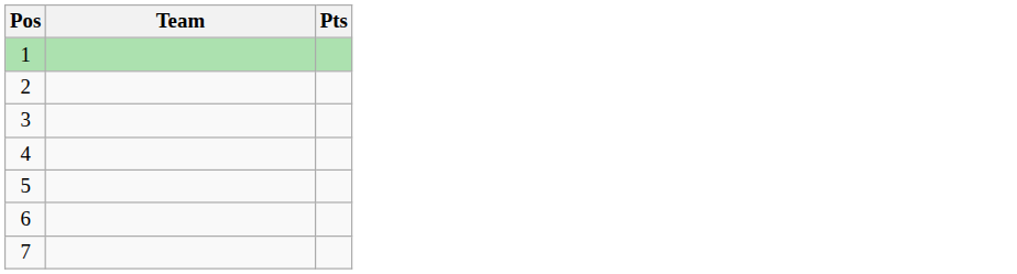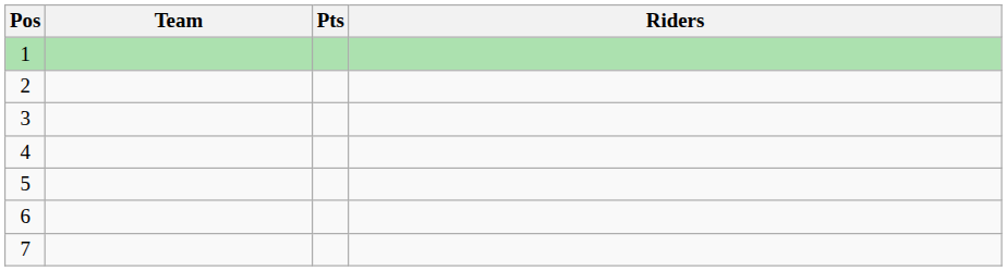 <table class="wikitable" style="font-size: 100%">
 <tr>
 <th width=20>Pos</th>
 <th width=200>Team</th>
 <th width=20>Pts</th>
+<th width=500>Riders</th>
 </tr>
 <tr align=center style="background:#ACE1AF;">
 <td>1</td>
 <td align="left"></td>
+<td></td>
 <td></td>
 </tr>
 <tr align=center>
 <td>2</td>
 <td align="left"></td>
 <td></td>
+<td></td>
 </tr>
 <tr align=center>
 <td>3</td>
 <td align="left"></td>
+<td></td>
 <td></td>
 </tr>
 <tr align=center>
 <td>4</td>
 <td align="left"></td>
 <td></td>
+<td></td>
 </tr>
 <tr align=center>
 <td>5</td>
 <td align="left"></td>
+<td></td>
 <td></td>
 </tr>
 <tr align=center>
 <td>6</td>
 <td align="left"></td>
 <td></td>
+<td></td>
 </tr>
 <tr align=center>
 <td>7</td>
 <td align="left"></td>
 <td></td>
+<td></td>
 </tr>
 </table>
